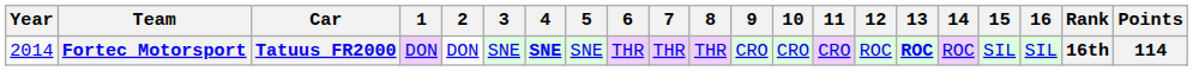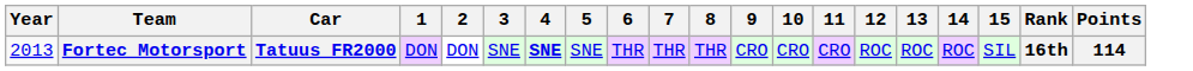 <table class="wikitable" style="text-align:center; font-size:90%">
 <tr>
 <th>Year</th>
 <th>Team</th>
 <th>Car</th>
 <th>1</th>
 <th>2</th>
 <th>3</th>
 <th>4</th>
 <th>5</th>
 <th>6</th>
 <th>7</th>
 <th>8</th>
 <th>9</th>
 <th>10</th>
 <th>11</th>
 <th>12</th>
 <th>13</th>
 <th>14</th>
 <th>15</th>
-<th>16</th>
 <th>Rank</th>
 <th>Points</th>
 </tr>
 <tr>
-<td><a href='#'>2014</a></td>
+<td><a href='#'>2013</a></td>
 <th><a href='#'>Fortec Motorsport</a></th>
 <th><a href='#'>Tatuus FR2000</a></th>
 <td style="background:#EFCFFF;"><a href='#'>DON</a><br></td>
 <td style="background:#FFFFFF;"><a href='#'>DON</a><br></td>
 <td style="background:#DFFFDF;"><a href='#'>SNE</a><br></td>
 <td style="background:#DFFFDF;"><strong><a href='#'>SNE</a><br></strong></td>
 <td style="background:#DFFFDF;"><a href='#'>SNE</a><br></td>
 <td style="background:#EFCFFF;"><a href='#'>THR</a><br></td>
 <td style="background:#EFCFFF;"><a href='#'>THR</a><br></td>
 <td style="background:#EFCFFF;"><a href='#'>THR</a><br></td>
 <td style="background:#DFFFDF;"><a href='#'>CRO</a><br></td>
 <td style="background:#DFFFDF;"><a href='#'>CRO</a><br></td>
 <td style="background:#EFCFFF;"><a href='#'>CRO</a><br></td>
 <td style="background:#DFFFDF;"><a href='#'>ROC</a><br></td>
-<td style="background:#DFFFDF;"><strong><a href='#'>ROC</a><br></strong></td>
+<td style="background:#DFFFDF;"><a href='#'>ROC</a><br></td>
 <td style="background:#EFCFFF;"><a href='#'>ROC</a><br></td>
-<td style="background:#DFFFDF;"><a href='#'>SIL</a><br></td>
 <td style="background:#DFFFDF;"><a href='#'>SIL</a><br></td>
 <th>16th</th>
 <th>114</th>
 </tr>
 </table>
